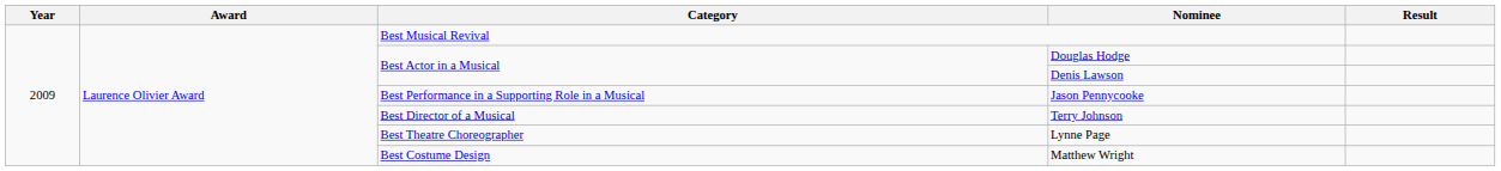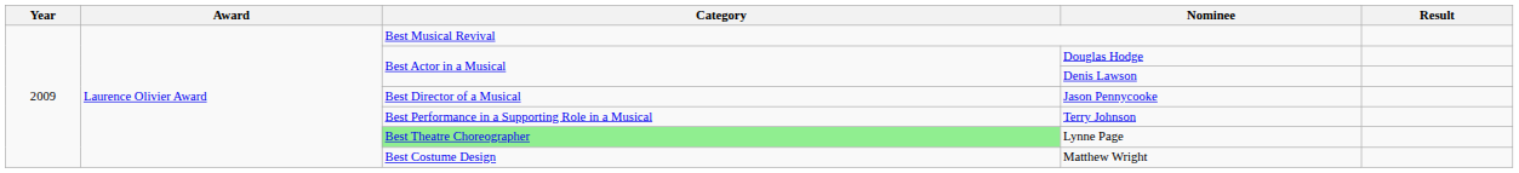 <table class="wikitable" width="95%">
 <tr>
 <th width="5%">Year</th>
 <th width="20%">Award</th>
 <th width="45%">Category</th>
 <th width="20%">Nominee</th>
 <th width="10%">Result</th>
 </tr>
 <tr>
 <td rowspan="7" align="center">2009</td>
 <td rowspan="7"><a href='#'>Laurence Olivier Award</a></td>
 <td colspan="2"><a href='#'>Best Musical Revival</a></td>
 <td></td>
 </tr>
 <tr>
 <td rowspan="2"><a href='#'>Best Actor in a Musical</a></td>
 <td><a href='#'>Douglas Hodge</a></td>
 <td></td>
 </tr>
 <tr>
 <td><a href='#'>Denis Lawson</a></td>
 <td></td>
 </tr>
 <tr>
-<td><a href='#'>Best Performance in a Supporting Role in a Musical</a></td>
+<td><a href='#'>Best Director of a Musical</a></td>
 <td><a href='#'>Jason Pennycooke</a></td>
 <td></td>
 </tr>
 <tr>
-<td><a href='#'>Best Director of a Musical</a></td>
+<td><a href='#'>Best Performance in a Supporting Role in a Musical</a></td>
 <td><a href='#'>Terry Johnson</a></td>
 <td></td>
 </tr>
 <tr>
-<td><a href='#'>Best Theatre Choreographer</a></td>
+<td style="background: lightgreen;"><a href='#'>Best Theatre Choreographer</a></td>
 <td>Lynne Page</td>
 <td></td>
 </tr>
 <tr>
 <td><a href='#'>Best Costume Design</a></td>
 <td>Matthew Wright</td>
 <td></td>
 </tr>
 </table>
